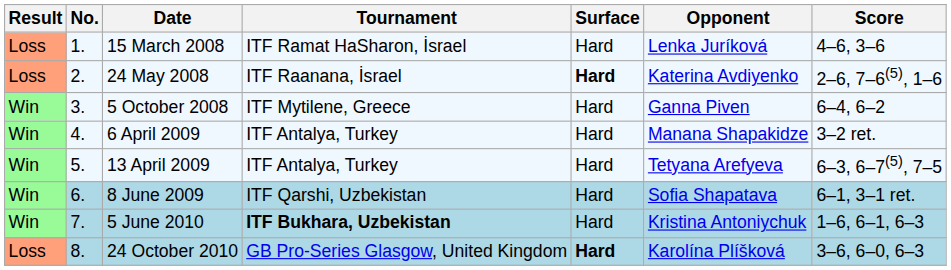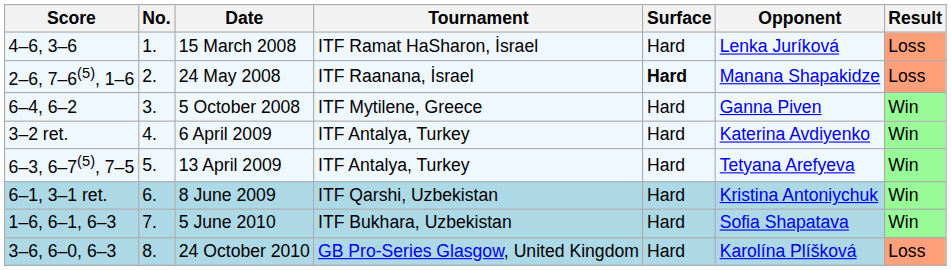 <table class="sortable wikitable">
 <tr>
-<th>Result</th>
+<th class="unsortable">Score</th>
 <th>No.</th>
 <th>Date</th>
 <th>Tournament</th>
 <th>Surface</th>
 <th>Opponent</th>
-<th class="unsortable">Score</th>
+<th>Result</th>
 </tr>
 <tr bgcolor="#f0f8ff">
-<td bgcolor="FFA07A">Loss</td>
+<td>4–6, 3–6</td>
 <td>1.</td>
 <td>15 March 2008</td>
 <td>ITF Ramat HaSharon, İsrael</td>
 <td>Hard</td>
 <td> <a href='#'>Lenka Juríková</a></td>
-<td>4–6, 3–6</td>
+<td bgcolor="FFA07A">Loss</td>
 </tr>
 <tr bgcolor="#f0f8ff">
-<td bgcolor="FFA07A">Loss</td>
+<td>2–6, 7–6<sup>(5)</sup>, 1–6</td>
 <td>2.</td>
 <td>24 May 2008</td>
 <td>ITF Raanana, İsrael</td>
 <td><strong>Hard</strong></td>
-<td> <a href='#'>Katerina Avdiyenko</a></td>
-<td>2–6, 7–6<sup>(5)</sup>, 1–6</td>
+<td> <a href='#'>Manana Shapakidze</a></td>
+<td bgcolor="FFA07A">Loss</td>
 </tr>
 <tr bgcolor="#f0f8ff">
-<td bgcolor="98FB98">Win</td>
+<td>6–4, 6–2</td>
 <td>3.</td>
 <td>5 October 2008</td>
 <td>ITF Mytilene, Greece</td>
 <td>Hard</td>
 <td> <a href='#'>Ganna Piven</a></td>
-<td>6–4, 6–2</td>
+<td bgcolor="98FB98">Win</td>
 </tr>
 <tr bgcolor="#f0f8ff">
-<td bgcolor="98FB98">Win</td>
+<td>3–2 ret.</td>
 <td>4.</td>
 <td>6 April 2009</td>
 <td>ITF Antalya, Turkey</td>
 <td>Hard</td>
-<td> <a href='#'>Manana Shapakidze</a></td>
-<td>3–2 ret.</td>
+<td> <a href='#'>Katerina Avdiyenko</a></td>
+<td bgcolor="98FB98">Win</td>
 </tr>
 <tr bgcolor="#f0f8ff">
-<td bgcolor="98FB98">Win</td>
+<td>6–3, 6–7<sup>(5)</sup>, 7–5</td>
 <td>5.</td>
 <td>13 April 2009</td>
 <td>ITF Antalya, Turkey</td>
 <td>Hard</td>
 <td> <a href='#'>Tetyana Arefyeva</a></td>
-<td>6–3, 6–7<sup>(5)</sup>, 7–5</td>
+<td bgcolor="98FB98">Win</td>
 </tr>
 <tr bgcolor="lightblue">
-<td bgcolor="98FB98">Win</td>
+<td>6–1, 3–1 ret.</td>
 <td>6.</td>
 <td>8 June 2009</td>
 <td>ITF Qarshi, Uzbekistan</td>
 <td>Hard</td>
-<td> <a href='#'>Sofia Shapatava</a></td>
-<td>6–1, 3–1 ret.</td>
+<td> <a href='#'>Kristina Antoniychuk</a></td>
+<td bgcolor="98FB98">Win</td>
 </tr>
 <tr bgcolor="lightblue">
-<td bgcolor="98FB98">Win</td>
+<td>1–6, 6–1, 6–3</td>
 <td>7.</td>
 <td>5 June 2010</td>
-<td><strong>ITF Bukhara, Uzbekistan</strong></td>
+<td>ITF Bukhara, Uzbekistan</td>
 <td>Hard</td>
-<td> <a href='#'>Kristina Antoniychuk</a></td>
-<td>1–6, 6–1, 6–3</td>
+<td> <a href='#'>Sofia Shapatava</a></td>
+<td bgcolor="98FB98">Win</td>
 </tr>
 <tr bgcolor="lightblue">
-<td bgcolor="FFA07A">Loss</td>
+<td>3–6, 6–0, 6–3</td>
 <td>8.</td>
 <td>24 October 2010</td>
 <td><a href='#'>GB Pro-Series Glasgow</a>, United Kingdom</td>
-<td><strong>Hard</strong></td>
+<td>Hard</td>
 <td> <a href='#'>Karolína Plíšková</a></td>
-<td>3–6, 6–0, 6–3</td>
+<td bgcolor="FFA07A">Loss</td>
 </tr>
 </table>
